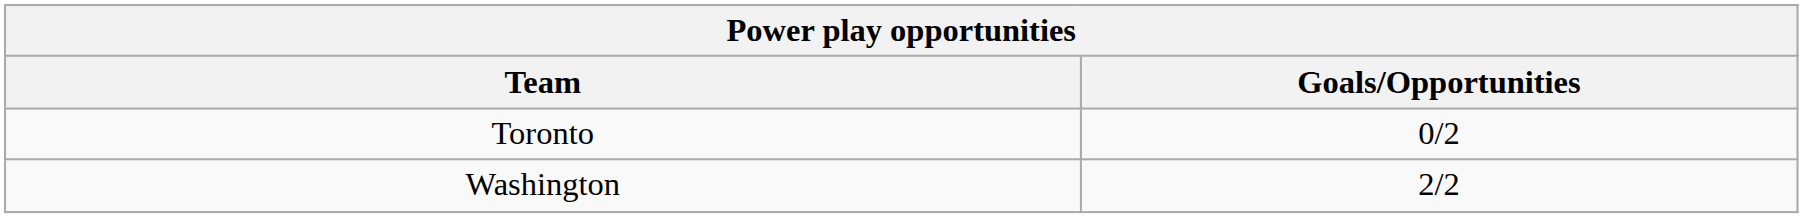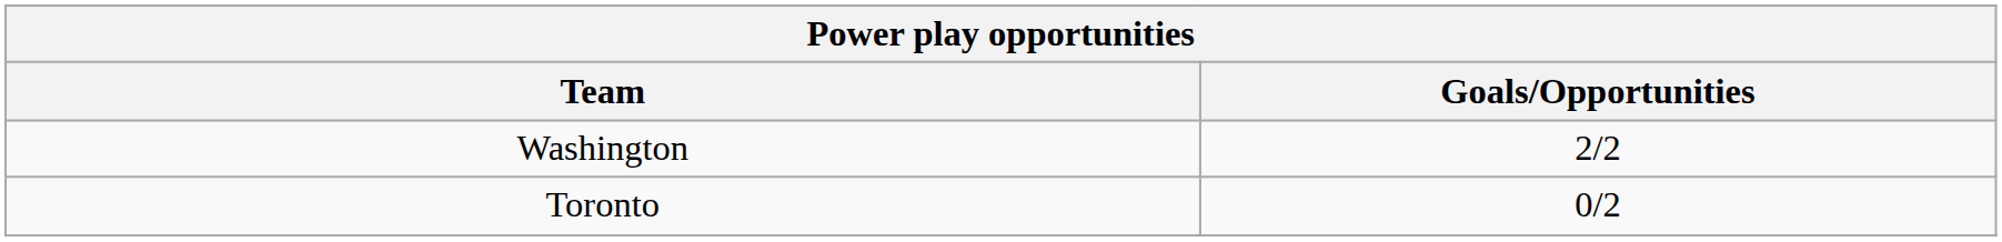 <table class="wikitable" style="width:100%;text-align: center;">
 <tr>
 <th colspan=2>Power play opportunities</th>
 </tr>
 <tr>
 <th style="width:60%;">Team</th>
 <th style="width:40%;">Goals/Opportunities</th>
 </tr>
 <tr>
+<td>Washington</td>
+<td>2/2</td>
+</tr>
+<tr>
 <td>Toronto</td>
 <td>0/2</td>
 </tr>
-<tr>
-<td>Washington</td>
-<td>2/2</td>
-</tr>
 </table>
